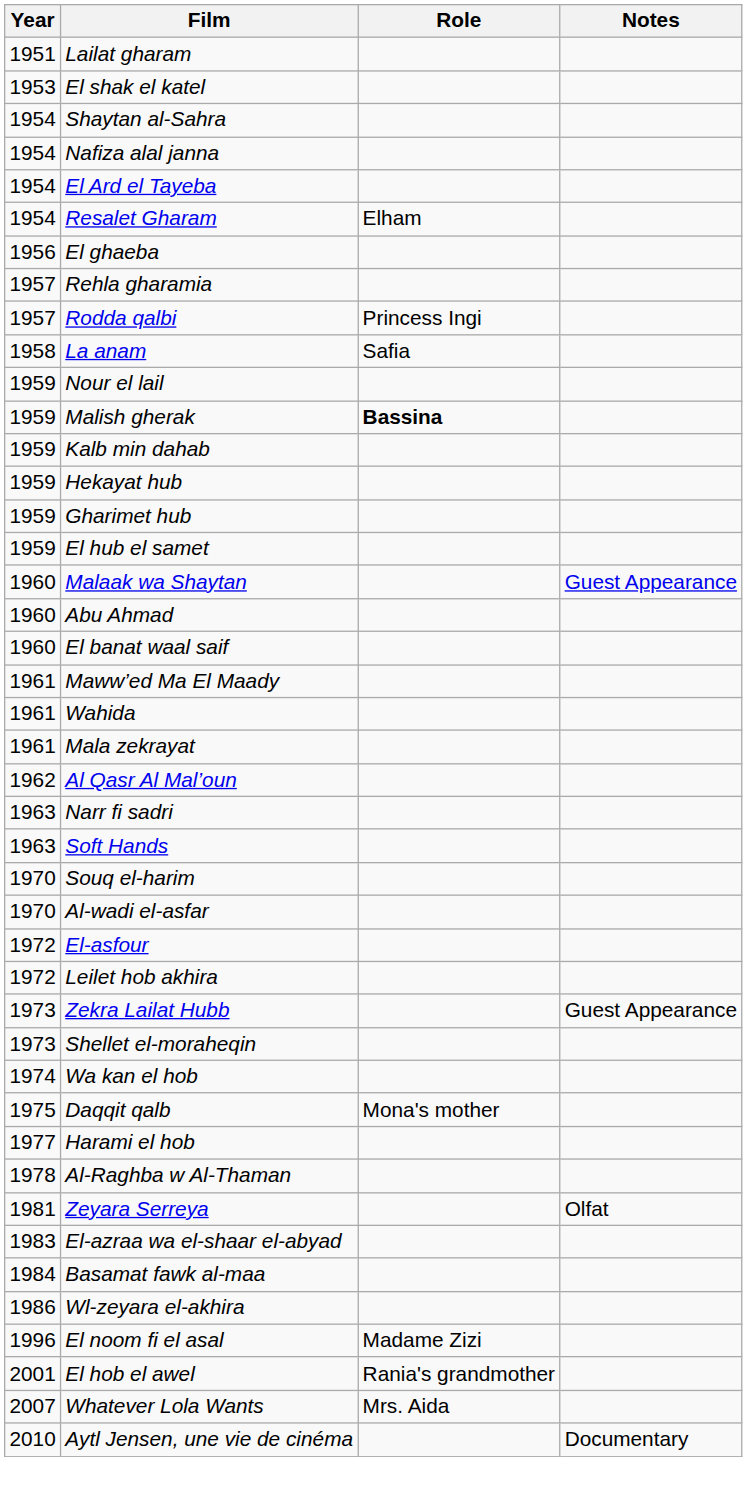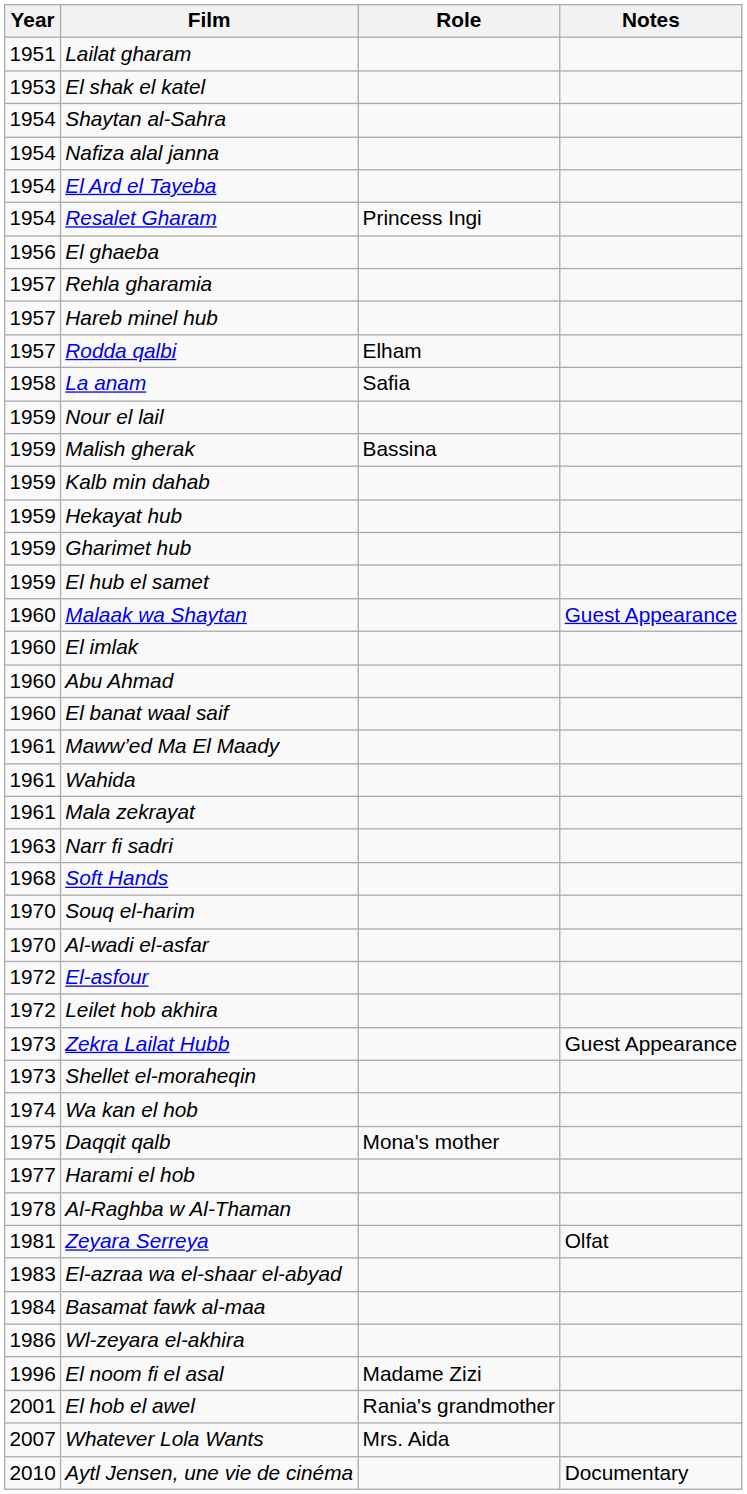 <table Class="wikitable sortable">
 <tr>
 <th>Year</th>
 <th>Film</th>
 <th>Role</th>
 <th class="unsortable">Notes</th>
 </tr>
 <tr>
 <td>1951</td>
 <td><em>Lailat gharam</em></td>
 <td></td>
 <td></td>
 </tr>
 <tr>
 <td>1953</td>
 <td><em>El shak el katel</em></td>
 <td></td>
 <td></td>
 </tr>
 <tr>
 <td>1954</td>
 <td><em>Shaytan al-Sahra</em></td>
 <td></td>
 <td></td>
 </tr>
 <tr>
 <td>1954</td>
 <td><em>Nafiza alal janna</em></td>
 <td></td>
 <td></td>
 </tr>
 <tr>
 <td>1954</td>
 <td><em><a href='#'>El Ard el Tayeba</a></em></td>
 <td></td>
 <td></td>
 </tr>
 <tr>
 <td>1954</td>
 <td><em><a href='#'>Resalet Gharam</a></em></td>
-<td>Elham</td>
+<td>Princess Ingi</td>
 <td></td>
 </tr>
 <tr>
 <td>1956</td>
 <td><em>El ghaeba</em></td>
 <td></td>
 <td></td>
 </tr>
 <tr>
 <td>1957</td>
 <td><em>Rehla gharamia</em></td>
 <td></td>
 <td></td>
 </tr>
 <tr>
 <td>1957</td>
+<td><em>Hareb minel hub</em></td>
+<td></td>
+<td></td>
+</tr>
+<tr>
+<td>1957</td>
 <td><em><a href='#'>Rodda qalbi</a></em></td>
-<td>Princess Ingi</td>
+<td>Elham</td>
 <td></td>
 </tr>
 <tr>
 <td>1958</td>
 <td><em><a href='#'>La anam</a></em></td>
 <td>Safia</td>
 <td></td>
 </tr>
 <tr>
 <td>1959</td>
 <td><em>Nour el lail</em></td>
 <td></td>
 <td></td>
 </tr>
 <tr>
 <td>1959</td>
 <td><em>Malish gherak</em></td>
-<td><strong>Bassina</strong></td>
+<td>Bassina</td>
 <td></td>
 </tr>
 <tr>
 <td>1959</td>
 <td><em>Kalb min dahab</em></td>
 <td></td>
 <td></td>
 </tr>
 <tr>
 <td>1959</td>
 <td><em>Hekayat hub</em></td>
 <td></td>
 <td></td>
 </tr>
 <tr>
 <td>1959</td>
 <td><em>Gharimet hub</em></td>
 <td></td>
 <td></td>
 </tr>
 <tr>
 <td>1959</td>
 <td><em>El hub el samet</em></td>
 <td></td>
 <td></td>
 </tr>
 <tr>
 <td>1960</td>
 <td><em><a href='#'>Malaak wa Shaytan</a></em></td>
 <td></td>
 <td><a href='#'>Guest Appearance</a></td>
 </tr>
 <tr>
 <td>1960</td>
+<td><em>El imlak</em></td>
+<td></td>
+<td></td>
+</tr>
+<tr>
+<td>1960</td>
 <td><em>Abu Ahmad</em></td>
 <td></td>
 <td></td>
 </tr>
 <tr>
 <td>1960</td>
 <td><em>El banat waal saif</em></td>
 <td></td>
 <td></td>
 </tr>
 <tr>
 <td>1961</td>
 <td><em>Maww’ed Ma El Maady</em></td>
 <td></td>
 <td></td>
 </tr>
 <tr>
 <td>1961</td>
 <td><em>Wahida</em></td>
 <td></td>
 <td></td>
 </tr>
 <tr>
 <td>1961</td>
 <td><em>Mala zekrayat</em></td>
 <td></td>
 <td></td>
 </tr>
 <tr>
-<td>1962</td>
-<td><em><a href='#'>Al Qasr Al Mal’oun</a></em></td>
-<td></td>
-<td></td>
-</tr>
-<tr>
 <td>1963</td>
 <td><em>Narr fi sadri</em></td>
 <td></td>
 <td></td>
 </tr>
 <tr>
-<td>1963</td>
+<td>1968</td>
 <td><em><a href='#'>Soft Hands</a></em></td>
 <td></td>
 <td></td>
 </tr>
 <tr>
 <td>1970</td>
 <td><em>Souq el-harim</em></td>
 <td></td>
 <td></td>
 </tr>
 <tr>
 <td>1970</td>
 <td><em>Al-wadi el-asfar</em></td>
 <td></td>
 <td></td>
 </tr>
 <tr>
 <td>1972</td>
 <td><em><a href='#'>El-asfour</a></em></td>
 <td></td>
 <td></td>
 </tr>
 <tr>
 <td>1972</td>
 <td><em>Leilet hob akhira</em></td>
 <td></td>
 <td></td>
 </tr>
 <tr>
 <td>1973</td>
 <td><em><a href='#'>Zekra Lailat Hubb</a></em></td>
 <td></td>
 <td>Guest Appearance</td>
 </tr>
 <tr>
 <td>1973</td>
 <td><em>Shellet el-moraheqin</em></td>
 <td></td>
 <td></td>
 </tr>
 <tr>
 <td>1974</td>
 <td><em>Wa kan el hob</em></td>
 <td></td>
 <td></td>
 </tr>
 <tr>
 <td>1975</td>
 <td><em>Daqqit qalb</em></td>
 <td>Mona's mother</td>
 <td></td>
 </tr>
 <tr>
 <td>1977</td>
 <td><em>Harami el hob</em></td>
 <td></td>
 <td></td>
 </tr>
 <tr>
 <td>1978</td>
 <td><em>Al-Raghba w Al-Thaman</em></td>
 <td></td>
 <td></td>
 </tr>
 <tr>
 <td>1981</td>
 <td><em><a href='#'>Zeyara Serreya</a></em></td>
 <td></td>
 <td>Olfat</td>
 </tr>
 <tr>
 <td>1983</td>
 <td><em>El-azraa wa el-shaar el-abyad</em></td>
 <td></td>
 <td></td>
 </tr>
 <tr>
 <td>1984</td>
 <td><em>Basamat fawk al-maa</em></td>
 <td></td>
 <td></td>
 </tr>
 <tr>
 <td>1986</td>
 <td><em>Wl-zeyara el-akhira</em></td>
 <td></td>
 <td></td>
 </tr>
 <tr>
 <td>1996</td>
 <td><em>El noom fi el asal</em></td>
 <td>Madame Zizi</td>
 <td></td>
 </tr>
 <tr>
 <td>2001</td>
 <td><em>El hob el awel</em></td>
 <td>Rania's grandmother</td>
 <td></td>
 </tr>
 <tr>
 <td>2007</td>
 <td><em>Whatever Lola Wants</em></td>
 <td>Mrs. Aida</td>
 <td></td>
 </tr>
 <tr>
 <td>2010</td>
 <td><em>Aytl Jensen, une vie de cinéma</em></td>
 <td></td>
 <td>Documentary</td>
 </tr>
 </table>
